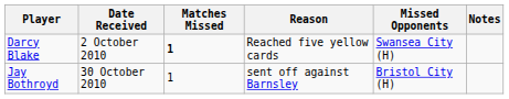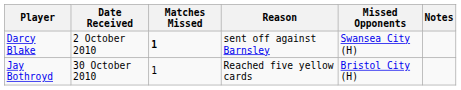 <table class="wikitable">
 <tr>
 <th>Player</th>
 <th>Date Received</th>
 <th>Matches Missed</th>
 <th>Reason</th>
 <th>Missed Opponents</th>
 <th>Notes</th>
 </tr>
 <tr>
 <td><a href='#'>Darcy Blake</a></td>
 <td>2 October 2010</td>
 <td><strong>1</strong></td>
-<td>Reached five yellow cards</td>
+<td>sent off against <a href='#'>Barnsley</a></td>
 <td><a href='#'>Swansea City</a> (H)</td>
 <td></td>
 </tr>
 <tr>
 <td><a href='#'>Jay Bothroyd</a></td>
 <td>30 October 2010</td>
 <td>1</td>
-<td>sent off against <a href='#'>Barnsley</a></td>
+<td>Reached five yellow cards</td>
 <td><a href='#'>Bristol City</a> (H)</td>
 <td></td>
 </tr>
 </table>
